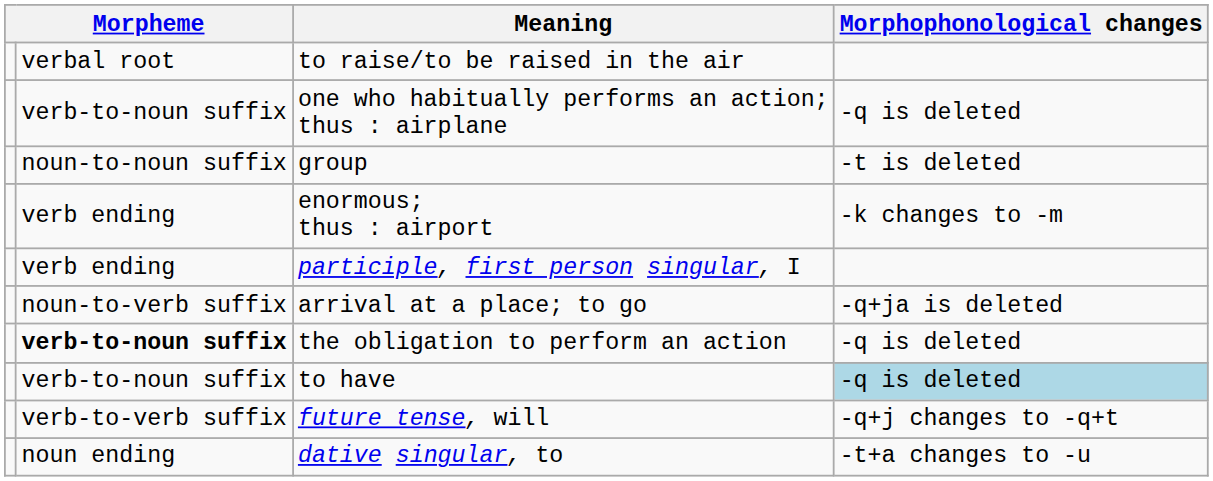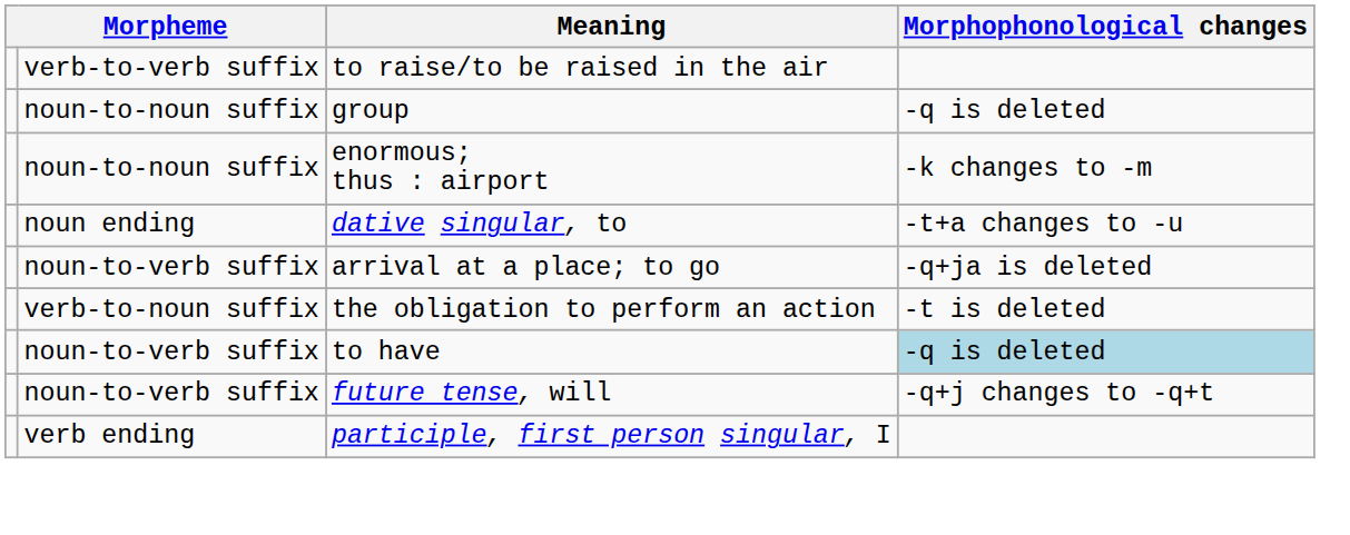 <table class="wikitable">
 <tr>
 <th colspan="2" scope="col"><a href='#'>Morpheme</a></th>
 <th scope="col">Meaning</th>
 <th scope="col"><a href='#'>Morphophonological</a> changes</th>
 </tr>
 <tr>
 <td></td>
-<td>verbal root</td>
+<td>verb-to-verb suffix</td>
 <td>to raise/to be raised in the air</td>
 <td></td>
 </tr>
 <tr>
 <td></td>
-<td>verb-to-noun suffix</td>
-<td>one who habitually performs an action;<br>thus : airplane</td>
+<td>noun-to-noun suffix</td>
+<td>group</td>
 <td>-q is deleted</td>
 </tr>
 <tr>
 <td></td>
 <td>noun-to-noun suffix</td>
-<td>group</td>
-<td>-t is deleted</td>
-</tr>
-<tr>
-<td></td>
-<td>verb ending</td>
 <td>enormous;<br>thus : airport</td>
 <td>-k changes to -m</td>
 </tr>
 <tr>
 <td></td>
-<td>verb ending</td>
-<td><em><a href='#'>participle</a>, <a href='#'>first person</a> <a href='#'>singular</a>,</em> I</td>
-<td></td>
+<td>noun ending</td>
+<td><em><a href='#'>dative</a> <a href='#'>singular</a>,</em> to</td>
+<td>-t+a changes to -u</td>
 </tr>
 <tr>
 <td></td>
 <td>noun-to-verb suffix</td>
 <td>arrival at a place; to go</td>
 <td>-q+ja is deleted</td>
 </tr>
 <tr>
 <td></td>
-<td><strong>verb-to-noun suffix</strong></td>
+<td>verb-to-noun suffix</td>
 <td>the obligation to perform an action</td>
-<td>-q is deleted</td>
+<td>-t is deleted</td>
 </tr>
 <tr>
 <td></td>
-<td>verb-to-noun suffix</td>
+<td>noun-to-verb suffix</td>
 <td>to have</td>
 <td style="background: lightblue;">-q is deleted</td>
 </tr>
 <tr>
 <td></td>
-<td>verb-to-verb suffix</td>
+<td>noun-to-verb suffix</td>
 <td><em><a href='#'>future tense</a>,</em> will</td>
 <td>-q+j changes to -q+t</td>
 </tr>
 <tr>
 <td></td>
-<td>noun ending</td>
-<td><em><a href='#'>dative</a> <a href='#'>singular</a>,</em> to</td>
-<td>-t+a changes to -u</td>
+<td>verb ending</td>
+<td><em><a href='#'>participle</a>, <a href='#'>first person</a> <a href='#'>singular</a>,</em> I</td>
+<td></td>
 </tr>
 </table>
